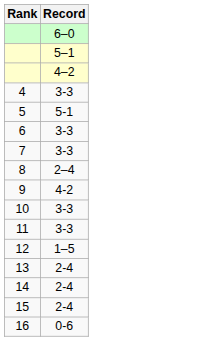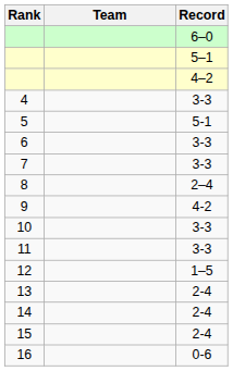 <table class="wikitable">
 <tr>
 <th>Rank</th>
+<th width=150px>Team</th>
 <th>Record</th>
 </tr>
 <tr bgcolor=ccffcc>
 <td align=center></td>
+<td></td>
 <td align=center>6–0</td>
 </tr>
 <tr bgcolor=ffffcc>
 <td align=center></td>
+<td></td>
 <td align=center>5–1</td>
 </tr>
 <tr bgcolor=ffffcc>
 <td align=center></td>
+<td></td>
 <td align=center>4–2</td>
 </tr>
 <tr>
 <td align=center>4</td>
+<td></td>
 <td align=center>3-3</td>
 </tr>
 <tr>
 <td align=center>5</td>
+<td></td>
 <td align=center>5-1</td>
 </tr>
 <tr>
 <td align=center>6</td>
+<td></td>
 <td align=center>3-3</td>
 </tr>
 <tr>
 <td align=center>7</td>
+<td></td>
 <td align=center>3-3</td>
 </tr>
 <tr>
 <td align=center>8</td>
+<td></td>
 <td align=center>2–4</td>
 </tr>
 <tr>
 <td align=center>9</td>
+<td></td>
 <td align=center>4-2</td>
 </tr>
 <tr>
 <td align=center>10</td>
+<td></td>
 <td align=center>3-3</td>
 </tr>
 <tr>
 <td align=center>11</td>
+<td></td>
 <td align=center>3-3</td>
 </tr>
 <tr>
 <td align=center>12</td>
+<td></td>
 <td align=center>1–5</td>
 </tr>
 <tr>
 <td align=center>13</td>
+<td></td>
 <td align=center>2-4</td>
 </tr>
 <tr>
 <td align=center>14</td>
+<td></td>
 <td align=center>2-4</td>
 </tr>
 <tr>
 <td align=center>15</td>
+<td></td>
 <td align=center>2-4</td>
 </tr>
 <tr>
 <td align=center>16</td>
+<td></td>
 <td align=center>0-6</td>
 </tr>
 </table>
